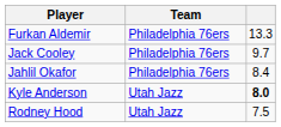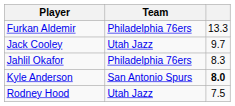 <table class="wikitable" style="text-align:left">
 <tr>
 <th width="150px">Player</th>
 <th width="150px">Team</th>
 <th width="25px"></th>
 </tr>
 <tr>
 <td><a href='#'>Furkan Aldemir</a></td>
 <td><a href='#'>Philadelphia 76ers</a></td>
 <td align="center">13.3</td>
 </tr>
 <tr>
 <td><a href='#'>Jack Cooley</a></td>
-<td><a href='#'>Philadelphia 76ers</a></td>
+<td><a href='#'>Utah Jazz</a></td>
 <td align="center">9.7</td>
 </tr>
 <tr>
 <td><a href='#'>Jahlil Okafor</a></td>
 <td><a href='#'>Philadelphia 76ers</a></td>
-<td align="center">8.4</td>
+<td align="center">8.3</td>
 </tr>
 <tr>
 <td><a href='#'>Kyle Anderson</a></td>
-<td><a href='#'>Utah Jazz</a></td>
+<td><a href='#'>San Antonio Spurs</a></td>
 <td align="center"><strong>8.0</strong></td>
 </tr>
 <tr>
 <td><a href='#'>Rodney Hood</a></td>
 <td><a href='#'>Utah Jazz</a></td>
 <td align="center">7.5</td>
 </tr>
 </table>
